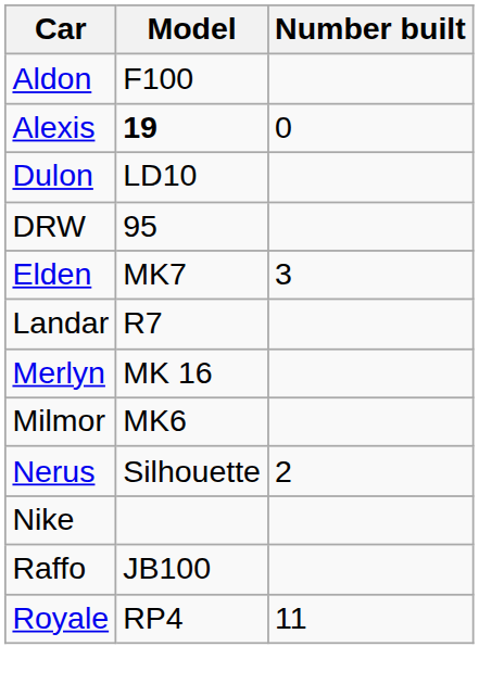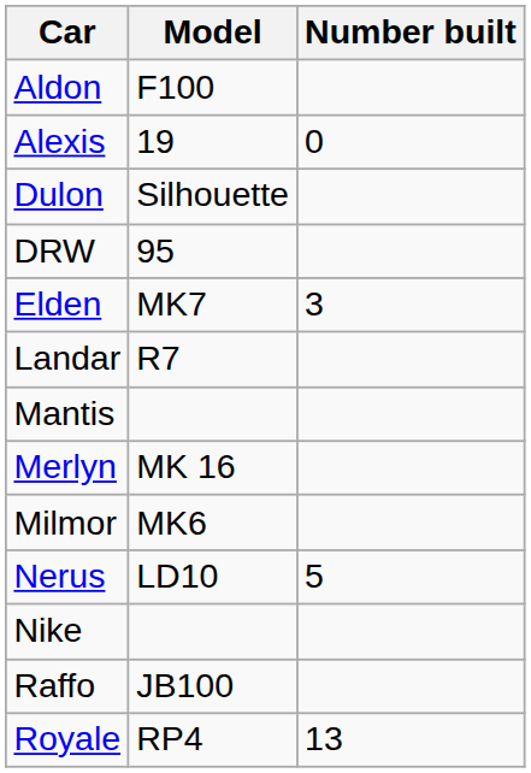 <table class="wikitable">
 <tr>
 <th>Car</th>
 <th>Model</th>
 <th>Number built</th>
 </tr>
 <tr>
 <td><a href='#'>Aldon</a></td>
 <td>F100</td>
 <td></td>
 </tr>
 <tr>
 <td><a href='#'>Alexis</a></td>
-<td><strong>19</strong></td>
+<td>19</td>
 <td>0</td>
 </tr>
 <tr>
 <td><a href='#'>Dulon</a></td>
-<td>LD10</td>
+<td>Silhouette</td>
 <td></td>
 </tr>
 <tr>
 <td>DRW</td>
 <td>95</td>
 <td></td>
 </tr>
 <tr>
 <td><a href='#'>Elden</a></td>
 <td>MK7</td>
 <td>3</td>
 </tr>
 <tr>
 <td>Landar</td>
 <td>R7</td>
 <td></td>
 </tr>
 <tr>
+<td>Mantis</td>
+<td></td>
+<td></td>
+</tr>
+<tr>
 <td><a href='#'>Merlyn</a></td>
 <td>MK 16</td>
 <td></td>
 </tr>
 <tr>
 <td>Milmor</td>
 <td>MK6</td>
 <td></td>
 </tr>
 <tr>
 <td><a href='#'>Nerus</a></td>
-<td>Silhouette</td>
-<td>2</td>
+<td>LD10</td>
+<td>5</td>
 </tr>
 <tr>
 <td>Nike</td>
 <td></td>
 <td></td>
 </tr>
 <tr>
 <td>Raffo</td>
 <td>JB100</td>
 <td></td>
 </tr>
 <tr>
 <td><a href='#'>Royale</a></td>
 <td>RP4</td>
-<td>11</td>
+<td>13</td>
 </tr>
 </table>
